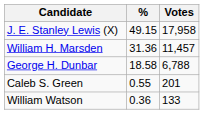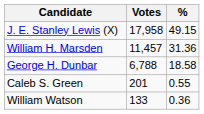 <table class="wikitable">
 <tr>
 <th style="width: 170px">Candidate</th>
+<th style="width: 50px">Votes</th>
 <th style="width: 40px">%</th>
-<th style="width: 50px">Votes</th>
 </tr>
 <tr>
 <td><a href='#'>J. E. Stanley Lewis</a> (X)</td>
+<td>17,958</td>
 <td>49.15</td>
-<td>17,958</td>
 </tr>
 <tr>
 <td><a href='#'>William H. Marsden</a></td>
+<td>11,457</td>
 <td>31.36</td>
-<td>11,457</td>
 </tr>
 <tr>
 <td><a href='#'>George H. Dunbar</a></td>
+<td>6,788</td>
 <td>18.58</td>
-<td>6,788</td>
 </tr>
 <tr>
 <td>Caleb S. Green</td>
+<td>201</td>
 <td>0.55</td>
-<td>201</td>
 </tr>
 <tr>
 <td>William Watson</td>
+<td>133</td>
 <td>0.36</td>
-<td>133</td>
 </tr>
 </table>
